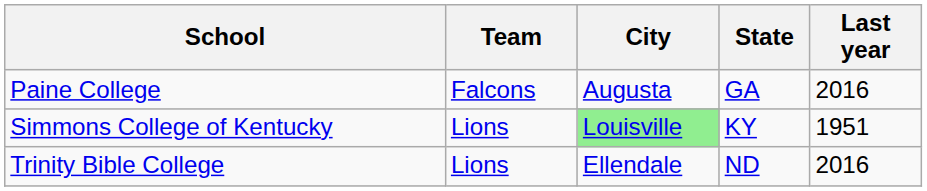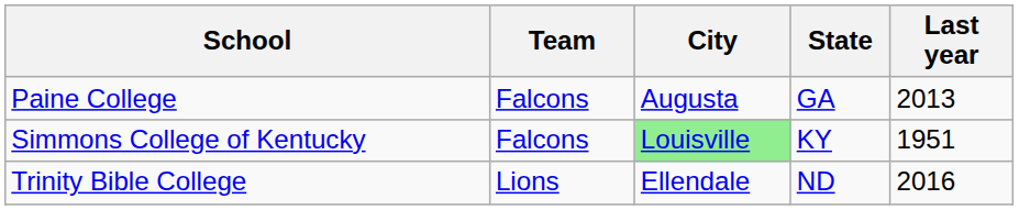 <table class="wikitable sortable">
 <tr>
 <th style=width:45em>School</th>
 <th style=width:8em>Team</th>
 <th style=width:8em>City</th>
 <th style=width:5em>State</th>
 <th style=width:08em>Last<br>year</th>
 </tr>
 <tr>
 <td><a href='#'>Paine College</a></td>
 <td><a href='#'>Falcons</a></td>
 <td><a href='#'>Augusta</a></td>
 <td><a href='#'>GA</a></td>
-<td>2016</td>
+<td>2013</td>
 </tr>
 <tr>
 <td><a href='#'>Simmons College of Kentucky</a></td>
-<td><a href='#'>Lions</a></td>
+<td><a href='#'>Falcons</a></td>
 <td style="background: lightgreen;"><a href='#'>Louisville</a></td>
 <td><a href='#'>KY</a></td>
 <td>1951</td>
 </tr>
 <tr>
 <td><a href='#'>Trinity Bible College</a></td>
 <td><a href='#'>Lions</a></td>
 <td><a href='#'>Ellendale</a></td>
 <td><a href='#'>ND</a></td>
 <td>2016</td>
 </tr>
 </table>
